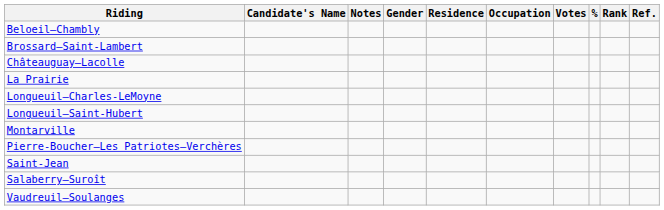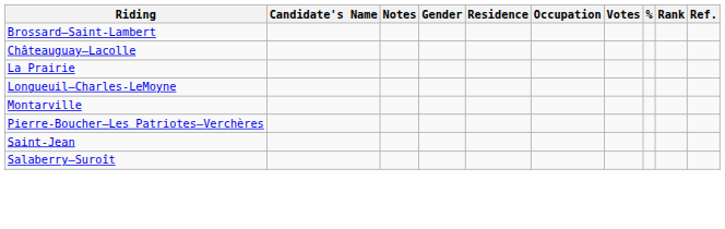 <table class="wikitable sortable">
 <tr>
 <th>Riding</th>
 <th>Candidate's Name</th>
 <th>Notes</th>
 <th>Gender</th>
 <th>Residence</th>
 <th>Occupation</th>
 <th>Votes</th>
 <th>%</th>
 <th>Rank</th>
 <th>Ref.</th>
-</tr>
-<tr>
-<td><a href='#'>Beloeil—Chambly</a></td>
-<td></td>
-<td></td>
-<td></td>
-<td></td>
-<td></td>
-<td></td>
-<td></td>
-<td></td>
-<td></td>
 </tr>
 <tr>
 <td><a href='#'>Brossard—Saint-Lambert</a></td>
 <td></td>
 <td></td>
 <td></td>
 <td></td>
 <td></td>
 <td></td>
 <td></td>
 <td></td>
 <td></td>
 </tr>
 <tr>
 <td><a href='#'>Châteauguay—Lacolle</a></td>
 <td></td>
 <td></td>
 <td></td>
 <td></td>
 <td></td>
 <td></td>
 <td></td>
 <td></td>
 <td></td>
 </tr>
 <tr>
 <td><a href='#'>La Prairie</a></td>
 <td></td>
 <td></td>
 <td></td>
 <td></td>
 <td></td>
 <td></td>
 <td></td>
 <td></td>
 <td></td>
 </tr>
 <tr>
 <td><a href='#'>Longueuil—Charles-LeMoyne</a></td>
-<td></td>
-<td></td>
-<td></td>
-<td></td>
-<td></td>
-<td></td>
-<td></td>
-<td></td>
-<td></td>
-</tr>
-<tr>
-<td><a href='#'>Longueuil—Saint-Hubert</a></td>
 <td></td>
 <td></td>
 <td></td>
 <td></td>
 <td></td>
 <td></td>
 <td></td>
 <td></td>
 <td></td>
 </tr>
 <tr>
 <td><a href='#'>Montarville</a></td>
 <td></td>
 <td></td>
 <td></td>
 <td></td>
 <td></td>
 <td></td>
 <td></td>
 <td></td>
 <td></td>
 </tr>
 <tr>
 <td><a href='#'>Pierre-Boucher—Les Patriotes—Verchères</a></td>
 <td></td>
 <td></td>
 <td></td>
 <td></td>
 <td></td>
 <td></td>
 <td></td>
 <td></td>
 <td></td>
 </tr>
 <tr>
 <td><a href='#'>Saint-Jean</a></td>
 <td></td>
 <td></td>
 <td></td>
 <td></td>
 <td></td>
 <td></td>
 <td></td>
 <td></td>
 <td></td>
 </tr>
 <tr>
 <td><a href='#'>Salaberry—Suroît</a></td>
 <td></td>
 <td></td>
 <td></td>
 <td></td>
 <td></td>
 <td></td>
 <td></td>
 <td></td>
 <td></td>
 </tr>
-<tr>
-<td><a href='#'>Vaudreuil—Soulanges</a></td>
-<td></td>
-<td></td>
-<td></td>
-<td></td>
-<td></td>
-<td></td>
-<td></td>
-<td></td>
-<td></td>
-</tr>
 </table>
